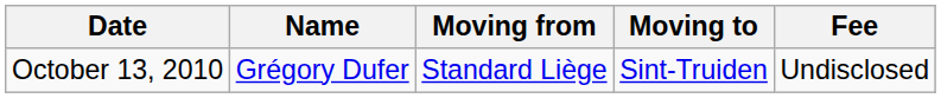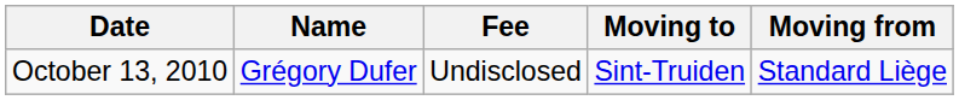 <table class="wikitable sortable">
 <tr>
 <th>Date</th>
 <th>Name</th>
+<th>Fee</th>
+<th>Moving to</th>
 <th>Moving from</th>
-<th>Moving to</th>
-<th>Fee</th>
 </tr>
 <tr>
 <td>October 13, 2010</td>
 <td> <a href='#'>Grégory Dufer</a></td>
+<td>Undisclosed </td>
+<td> <a href='#'>Sint-Truiden</a></td>
 <td> <a href='#'>Standard Liège</a></td>
-<td> <a href='#'>Sint-Truiden</a></td>
-<td>Undisclosed </td>
 </tr>
 </table>
